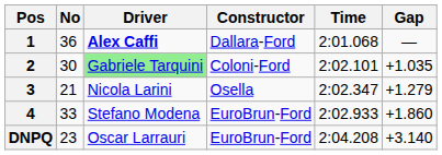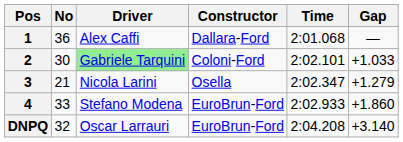 <table class="wikitable sortable" style="font-size: 95%;">
 <tr>
 <th>Pos</th>
 <th>No</th>
 <th>Driver</th>
 <th>Constructor</th>
 <th>Time</th>
 <th>Gap</th>
 </tr>
 <tr>
 <th>1</th>
 <td>36</td>
-<td><strong> <a href='#'>Alex Caffi</a></strong></td>
+<td> <a href='#'>Alex Caffi</a></td>
 <td><a href='#'>Dallara</a>-<a href='#'>Ford</a></td>
 <td>2:01.068</td>
 <td align="center">—</td>
 </tr>
 <tr>
 <th>2</th>
 <td>30</td>
 <td style="background: lightgreen;"> <a href='#'>Gabriele Tarquini</a></td>
 <td><a href='#'>Coloni</a>-<a href='#'>Ford</a></td>
 <td>2:02.101</td>
-<td>+1.035</td>
+<td>+1.033</td>
 </tr>
 <tr>
 <th>3</th>
 <td>21</td>
 <td> <a href='#'>Nicola Larini</a></td>
 <td><a href='#'>Osella</a></td>
 <td>2:02.347</td>
 <td>+1.279</td>
 </tr>
 <tr>
 <th>4</th>
 <td>33</td>
 <td> <a href='#'>Stefano Modena</a></td>
 <td><a href='#'>EuroBrun</a>-<a href='#'>Ford</a></td>
 <td>2:02.933</td>
 <td>+1.860</td>
 </tr>
 <tr>
 <th>DNPQ</th>
-<td>23</td>
+<td>32</td>
 <td> <a href='#'>Oscar Larrauri</a></td>
 <td><a href='#'>EuroBrun</a>-<a href='#'>Ford</a></td>
 <td>2:04.208</td>
 <td>+3.140</td>
 </tr>
 </table>
